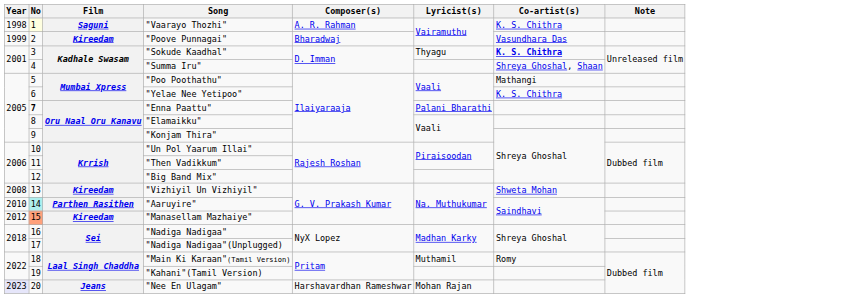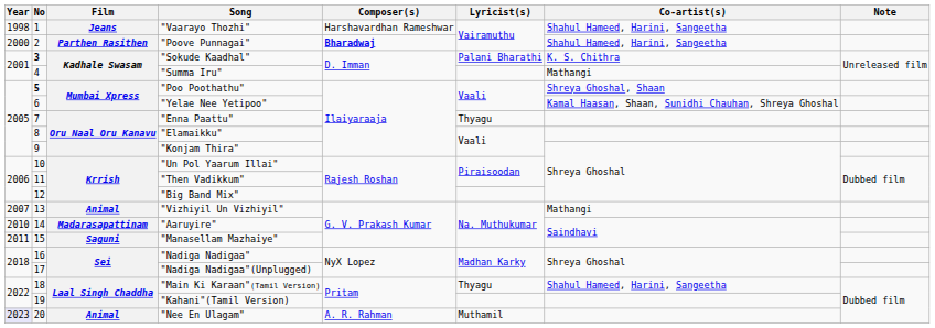 <table class="wikitable plainrowheaders">
 <tr>
 <th scope="col">Year</th>
 <th>No</th>
 <th scope="col">Film</th>
 <th scope="col">Song</th>
 <th scope="col">Composer(s)</th>
 <th scope="col">Lyricist(s)</th>
 <th scope="col">Co-artist(s)</th>
 <th scope="col">Note</th>
 </tr>
 <tr>
 <td>1998</td>
-<td style="background: lightyellow;">1</td>
-<th><em><a href='#'>Saguni</a></em></th>
+<td>1</td>
+<th><em><a href='#'>Jeans</a></em></th>
 <td>"Vaarayo Thozhi"</td>
-<td><a href='#'>A. R. Rahman</a></td>
+<td>Harshavardhan Rameshwar</td>
 <td rowspan="2"><a href='#'>Vairamuthu</a></td>
-<td><a href='#'>K. S. Chithra</a></td>
+<td><a href='#'>Shahul Hameed</a>, <a href='#'>Harini</a>, <a href='#'>Sangeetha</a></td>
 <td></td>
 </tr>
 <tr>
-<td>1999</td>
+<td>2000</td>
 <td>2</td>
-<th><em><a href='#'>Kireedam</a></em></th>
+<th><em><a href='#'>Parthen Rasithen</a></em></th>
 <td>"Poove Punnagai"</td>
-<td><a href='#'>Bharadwaj</a></td>
-<td><a href='#'>Vasundhara Das</a></td>
+<td><strong><a href='#'>Bharadwaj</a></strong></td>
+<td><a href='#'>Shahul Hameed</a>, <a href='#'>Harini</a>, <a href='#'>Sangeetha</a></td>
 <td></td>
 </tr>
 <tr>
 <td rowspan="2">2001</td>
-<td>3</td>
+<td><strong>3</strong></td>
 <th rowspan="2"><em>Kadhale Swasam</em></th>
 <td>"Sokude Kaadhal"</td>
 <td rowspan="2"><a href='#'>D. Imman</a></td>
-<td>Thyagu</td>
-<td><strong><a href='#'>K. S. Chithra</a></strong></td>
+<td><a href='#'>Palani Bharathi</a></td>
+<td><a href='#'>K. S. Chithra</a></td>
 <td rowspan="2">Unreleased film</td>
 </tr>
 <tr>
 <td>4</td>
 <td>"Summa Iru"</td>
 <td></td>
-<td><a href='#'>Shreya Ghoshal</a>, <a href='#'>Shaan</a></td>
+<td>Mathangi</td>
 </tr>
 <tr>
 <td rowspan="5">2005</td>
-<td>5</td>
+<td><strong>5</strong></td>
 <th rowspan="2"><em><a href='#'>Mumbai Xpress</a></em></th>
 <td>"Poo Poothathu"</td>
 <td rowspan="5"><a href='#'>Ilaiyaraaja</a></td>
 <td rowspan="2"><a href='#'>Vaali</a></td>
-<td>Mathangi</td>
+<td><a href='#'>Shreya Ghoshal</a>, <a href='#'>Shaan</a></td>
 <td></td>
 </tr>
 <tr>
 <td>6</td>
 <td>"Yelae Nee Yetipoo"</td>
-<td><a href='#'>K. S. Chithra</a></td>
+<td><a href='#'>Kamal Haasan</a>, Shaan, <a href='#'>Sunidhi Chauhan</a>, Shreya Ghoshal</td>
 <td></td>
 </tr>
 <tr>
-<td><strong>7</strong></td>
+<td>7</td>
 <th rowspan="3"><em><a href='#'>Oru Naal Oru Kanavu</a></em></th>
 <td>"Enna Paattu"</td>
-<td><a href='#'>Palani Bharathi</a></td>
+<td>Thyagu</td>
 <td></td>
 <td></td>
 </tr>
 <tr>
 <td>8</td>
 <td>"Elamaikku"</td>
 <td rowspan="2">Vaali</td>
 <td></td>
 <td></td>
 </tr>
 <tr>
 <td>9</td>
 <td>"Konjam Thira"</td>
 <td rowspan="4">Shreya Ghoshal</td>
 <td></td>
 </tr>
 <tr>
 <td rowspan="3">2006</td>
 <td>10</td>
 <th rowspan="3"><em><a href='#'>Krrish</a></em></th>
 <td>"Un Pol Yaarum Illai"</td>
 <td rowspan="3"><a href='#'>Rajesh Roshan</a></td>
 <td rowspan="2"><a href='#'>Piraisoodan</a></td>
 <td rowspan="3">Dubbed film</td>
 </tr>
 <tr>
 <td>11</td>
 <td>"Then Vadikkum"</td>
 </tr>
 <tr>
 <td>12</td>
 <td>"Big Band Mix"</td>
 <td></td>
 </tr>
 <tr>
-<td>2008</td>
+<td>2007</td>
 <td>13</td>
-<th><em><a href='#'>Kireedam</a></em></th>
+<th><em><a href='#'>Animal</a></em></th>
 <td>"Vizhiyil Un Vizhiyil"</td>
 <td rowspan="3"><a href='#'>G. V. Prakash Kumar</a></td>
 <td rowspan="3"><a href='#'>Na. Muthukumar</a></td>
-<td><a href='#'>Shweta Mohan</a></td>
+<td>Mathangi</td>
 <td></td>
 </tr>
 <tr>
 <td>2010</td>
-<td style="background: paleturquoise;">14</td>
-<th><em><a href='#'>Parthen Rasithen</a></em></th>
+<td>14</td>
+<th><em><a href='#'>Madarasapattinam</a></em></th>
 <td>"Aaruyire"</td>
 <td rowspan="2"><a href='#'>Saindhavi</a></td>
 <td></td>
 </tr>
 <tr>
-<td>2012</td>
-<td style="background: lightsalmon;">15</td>
-<th><em><a href='#'>Kireedam</a></em></th>
+<td>2011</td>
+<td>15</td>
+<th><em><a href='#'>Saguni</a></em></th>
 <td>"Manasellam Mazhaiye"</td>
 <td></td>
 </tr>
 <tr>
 <td rowspan="2">2018</td>
 <td>16</td>
 <th rowspan="2"><em><a href='#'>Sei</a></em></th>
 <td>"Nadiga Nadigaa"</td>
 <td rowspan="2">NyX Lopez</td>
 <td rowspan="2"><a href='#'>Madhan Karky</a></td>
 <td rowspan="2">Shreya Ghoshal</td>
 <td></td>
 </tr>
 <tr>
 <td>17</td>
 <td>"Nadiga Nadigaa"(Unplugged)</td>
 <td></td>
 </tr>
 <tr>
 <td rowspan="2">2022</td>
 <td>18</td>
 <th rowspan="2"><em><a href='#'>Laal Singh Chaddha</a></em></th>
 <td>"Main Ki Karaan"<small>(Tamil Version)</small></td>
 <td rowspan="2"><a href='#'>Pritam</a></td>
-<td>Muthamil</td>
-<td>Romy</td>
+<td>Thyagu</td>
+<td><a href='#'>Shahul Hameed</a>, <a href='#'>Harini</a>, <a href='#'>Sangeetha</a></td>
 <td rowspan="3">Dubbed film</td>
 </tr>
 <tr>
 <td>19</td>
 <td>"Kahani"(Tamil Version)</td>
 <td></td>
 <td></td>
 </tr>
 <tr>
 <td style="background: lavender;">2023</td>
 <td>20</td>
-<th><em><a href='#'>Jeans</a></em></th>
+<th><em><a href='#'>Animal</a></em></th>
 <td>"Nee En Ulagam"</td>
-<td>Harshavardhan Rameshwar</td>
-<td>Mohan Rajan</td>
+<td><a href='#'>A. R. Rahman</a></td>
+<td>Muthamil</td>
 <td></td>
 </tr>
 </table>
